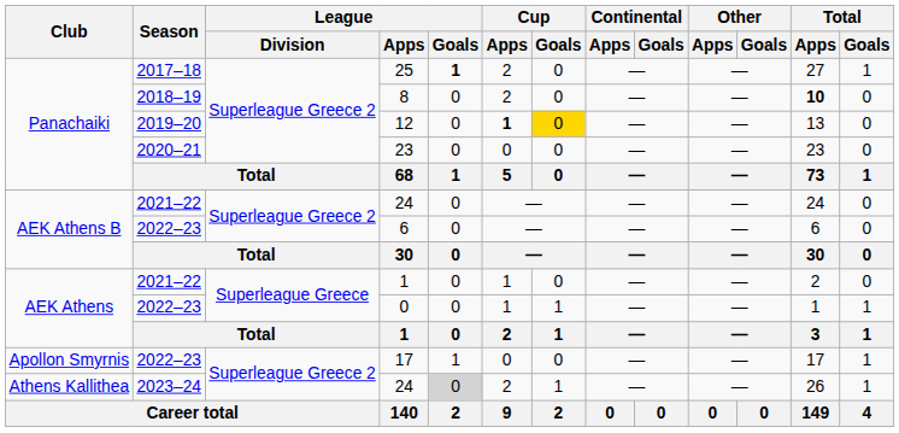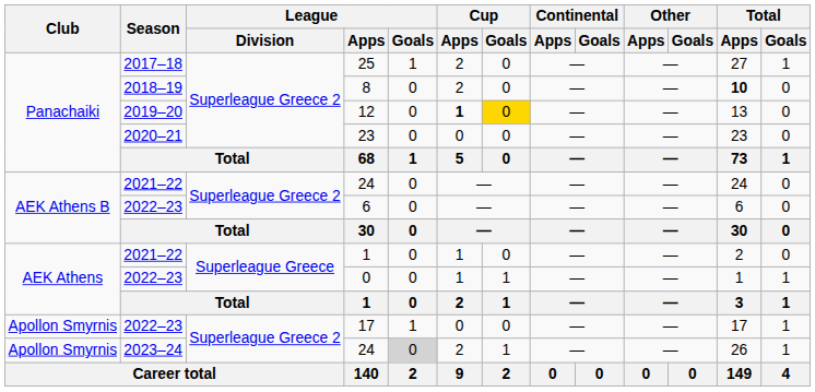 <table class="wikitable" style="text-align:center">
 <tr>
 <th rowspan=2>Club</th>
 <th rowspan=2>Season</th>
 <th colspan=3>League</th>
 <th colspan=2>Cup</th>
 <th colspan=2>Continental</th>
 <th colspan=2>Other</th>
 <th colspan=2>Total</th>
 </tr>
 <tr>
 <th>Division</th>
 <th>Apps</th>
 <th>Goals</th>
 <th>Apps</th>
 <th>Goals</th>
 <th>Apps</th>
 <th>Goals</th>
 <th>Apps</th>
 <th>Goals</th>
 <th>Apps</th>
 <th>Goals</th>
 </tr>
 <tr>
 <td rowspan="5"><a href='#'>Panachaiki</a></td>
 <td><a href='#'>2017–18</a></td>
 <td rowspan="4"><a href='#'>Superleague Greece 2</a></td>
 <td>25</td>
-<td><strong>1</strong></td>
+<td>1</td>
 <td>2</td>
 <td>0</td>
 <td colspan="2">—</td>
 <td colspan="2">—</td>
 <td>27</td>
 <td>1</td>
 </tr>
 <tr>
 <td><a href='#'>2018–19</a></td>
 <td>8</td>
 <td>0</td>
 <td>2</td>
 <td>0</td>
 <td colspan="2">—</td>
 <td colspan="2">—</td>
 <td><strong>10</strong></td>
 <td>0</td>
 </tr>
 <tr>
 <td><a href='#'>2019–20</a></td>
 <td>12</td>
 <td>0</td>
 <td><strong>1</strong></td>
 <td style="background: gold;">0</td>
 <td colspan="2">—</td>
 <td colspan="2">—</td>
 <td>13</td>
 <td>0</td>
 </tr>
 <tr>
 <td><a href='#'>2020–21</a></td>
 <td>23</td>
 <td>0</td>
 <td>0</td>
 <td>0</td>
 <td colspan="2">—</td>
 <td colspan="2">—</td>
 <td>23</td>
 <td>0</td>
 </tr>
 <tr>
 <th colspan="2">Total</th>
 <th>68</th>
 <th>1</th>
 <th>5</th>
 <th>0</th>
 <th colspan="2">—</th>
 <th colspan="2">—</th>
 <th>73</th>
 <th>1</th>
 </tr>
 <tr>
 <td rowspan="3"><a href='#'>AEK Athens B</a></td>
 <td><a href='#'>2021–22</a></td>
 <td rowspan="2"><a href='#'>Superleague Greece 2</a></td>
 <td>24</td>
 <td>0</td>
 <td colspan="2">—</td>
 <td colspan="2">—</td>
 <td colspan="2">—</td>
 <td>24</td>
 <td>0</td>
 </tr>
 <tr>
 <td><a href='#'>2022–23</a></td>
 <td>6</td>
 <td>0</td>
 <td colspan="2">—</td>
 <td colspan="2">—</td>
 <td colspan="2">—</td>
 <td>6</td>
 <td>0</td>
 </tr>
 <tr>
 <th colspan="2">Total</th>
 <th>30</th>
 <th>0</th>
 <th colspan="2">—</th>
 <th colspan="2">—</th>
 <th colspan="2">—</th>
 <th>30</th>
 <th>0</th>
 </tr>
 <tr>
 <td rowspan="3"><a href='#'>AEK Athens</a></td>
 <td><a href='#'>2021–22</a></td>
 <td rowspan="2"><a href='#'>Superleague Greece</a></td>
 <td>1</td>
 <td>0</td>
 <td>1</td>
 <td>0</td>
 <td colspan="2">—</td>
 <td colspan="2">—</td>
 <td>2</td>
 <td>0</td>
 </tr>
 <tr>
 <td><a href='#'>2022–23</a></td>
 <td>0</td>
 <td>0</td>
 <td>1</td>
 <td>1</td>
 <td colspan="2">—</td>
 <td colspan="2">—</td>
 <td>1</td>
 <td>1</td>
 </tr>
 <tr>
 <th colspan="2">Total</th>
 <th>1</th>
 <th>0</th>
 <th>2</th>
 <th>1</th>
 <th colspan="2">—</th>
 <th colspan="2">—</th>
 <th>3</th>
 <th>1</th>
 </tr>
 <tr>
 <td><a href='#'>Apollon Smyrnis</a></td>
 <td><a href='#'>2022–23</a></td>
 <td rowspan="2"><a href='#'>Superleague Greece 2</a></td>
 <td>17</td>
 <td>1</td>
 <td>0</td>
 <td>0</td>
 <td colspan="2">—</td>
 <td colspan="2">—</td>
 <td>17</td>
 <td>1</td>
 </tr>
 <tr>
-<td><a href='#'>Athens Kallithea</a></td>
+<td><a href='#'>Apollon Smyrnis</a></td>
 <td><a href='#'>2023–24</a></td>
 <td>24</td>
 <td style="background: lightgrey;">0</td>
 <td>2</td>
 <td>1</td>
 <td colspan="2">—</td>
 <td colspan="2">—</td>
 <td>26</td>
 <td>1</td>
 </tr>
 <tr>
 <th colspan="3">Career total</th>
 <th>140</th>
 <th>2</th>
 <th>9</th>
 <th>2</th>
 <th>0</th>
 <th>0</th>
 <th>0</th>
 <th>0</th>
 <th>149</th>
 <th>4</th>
 </tr>
 </table>
